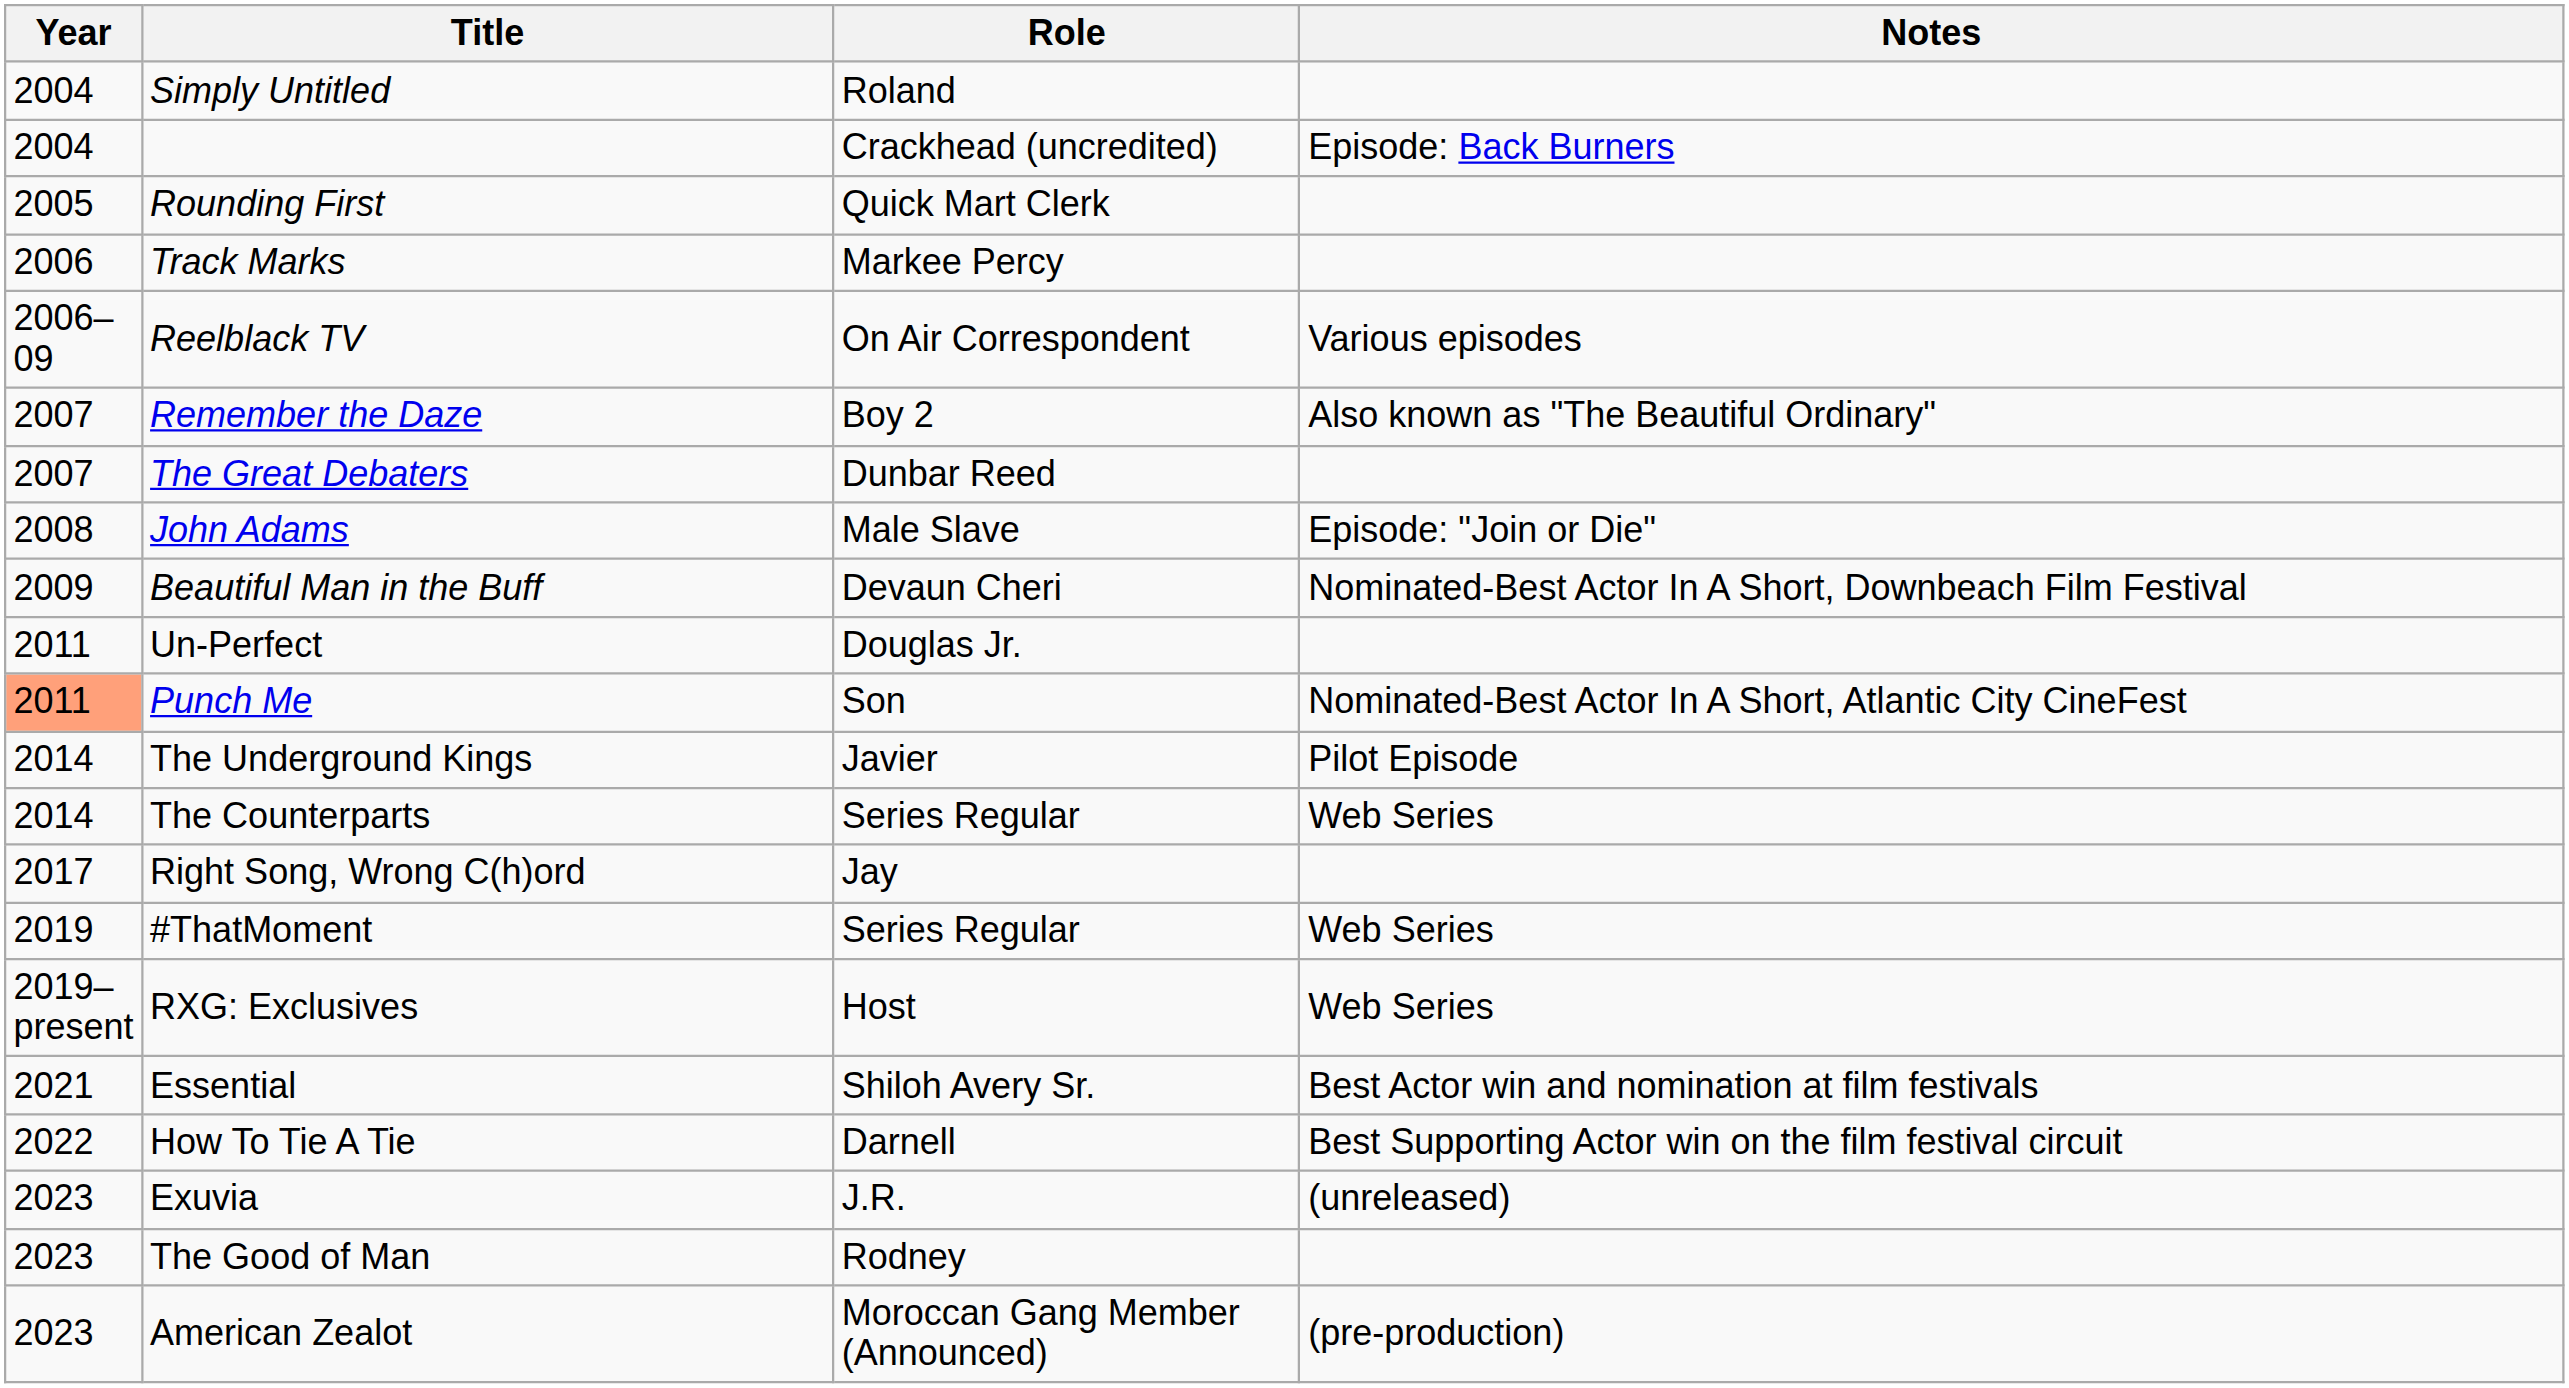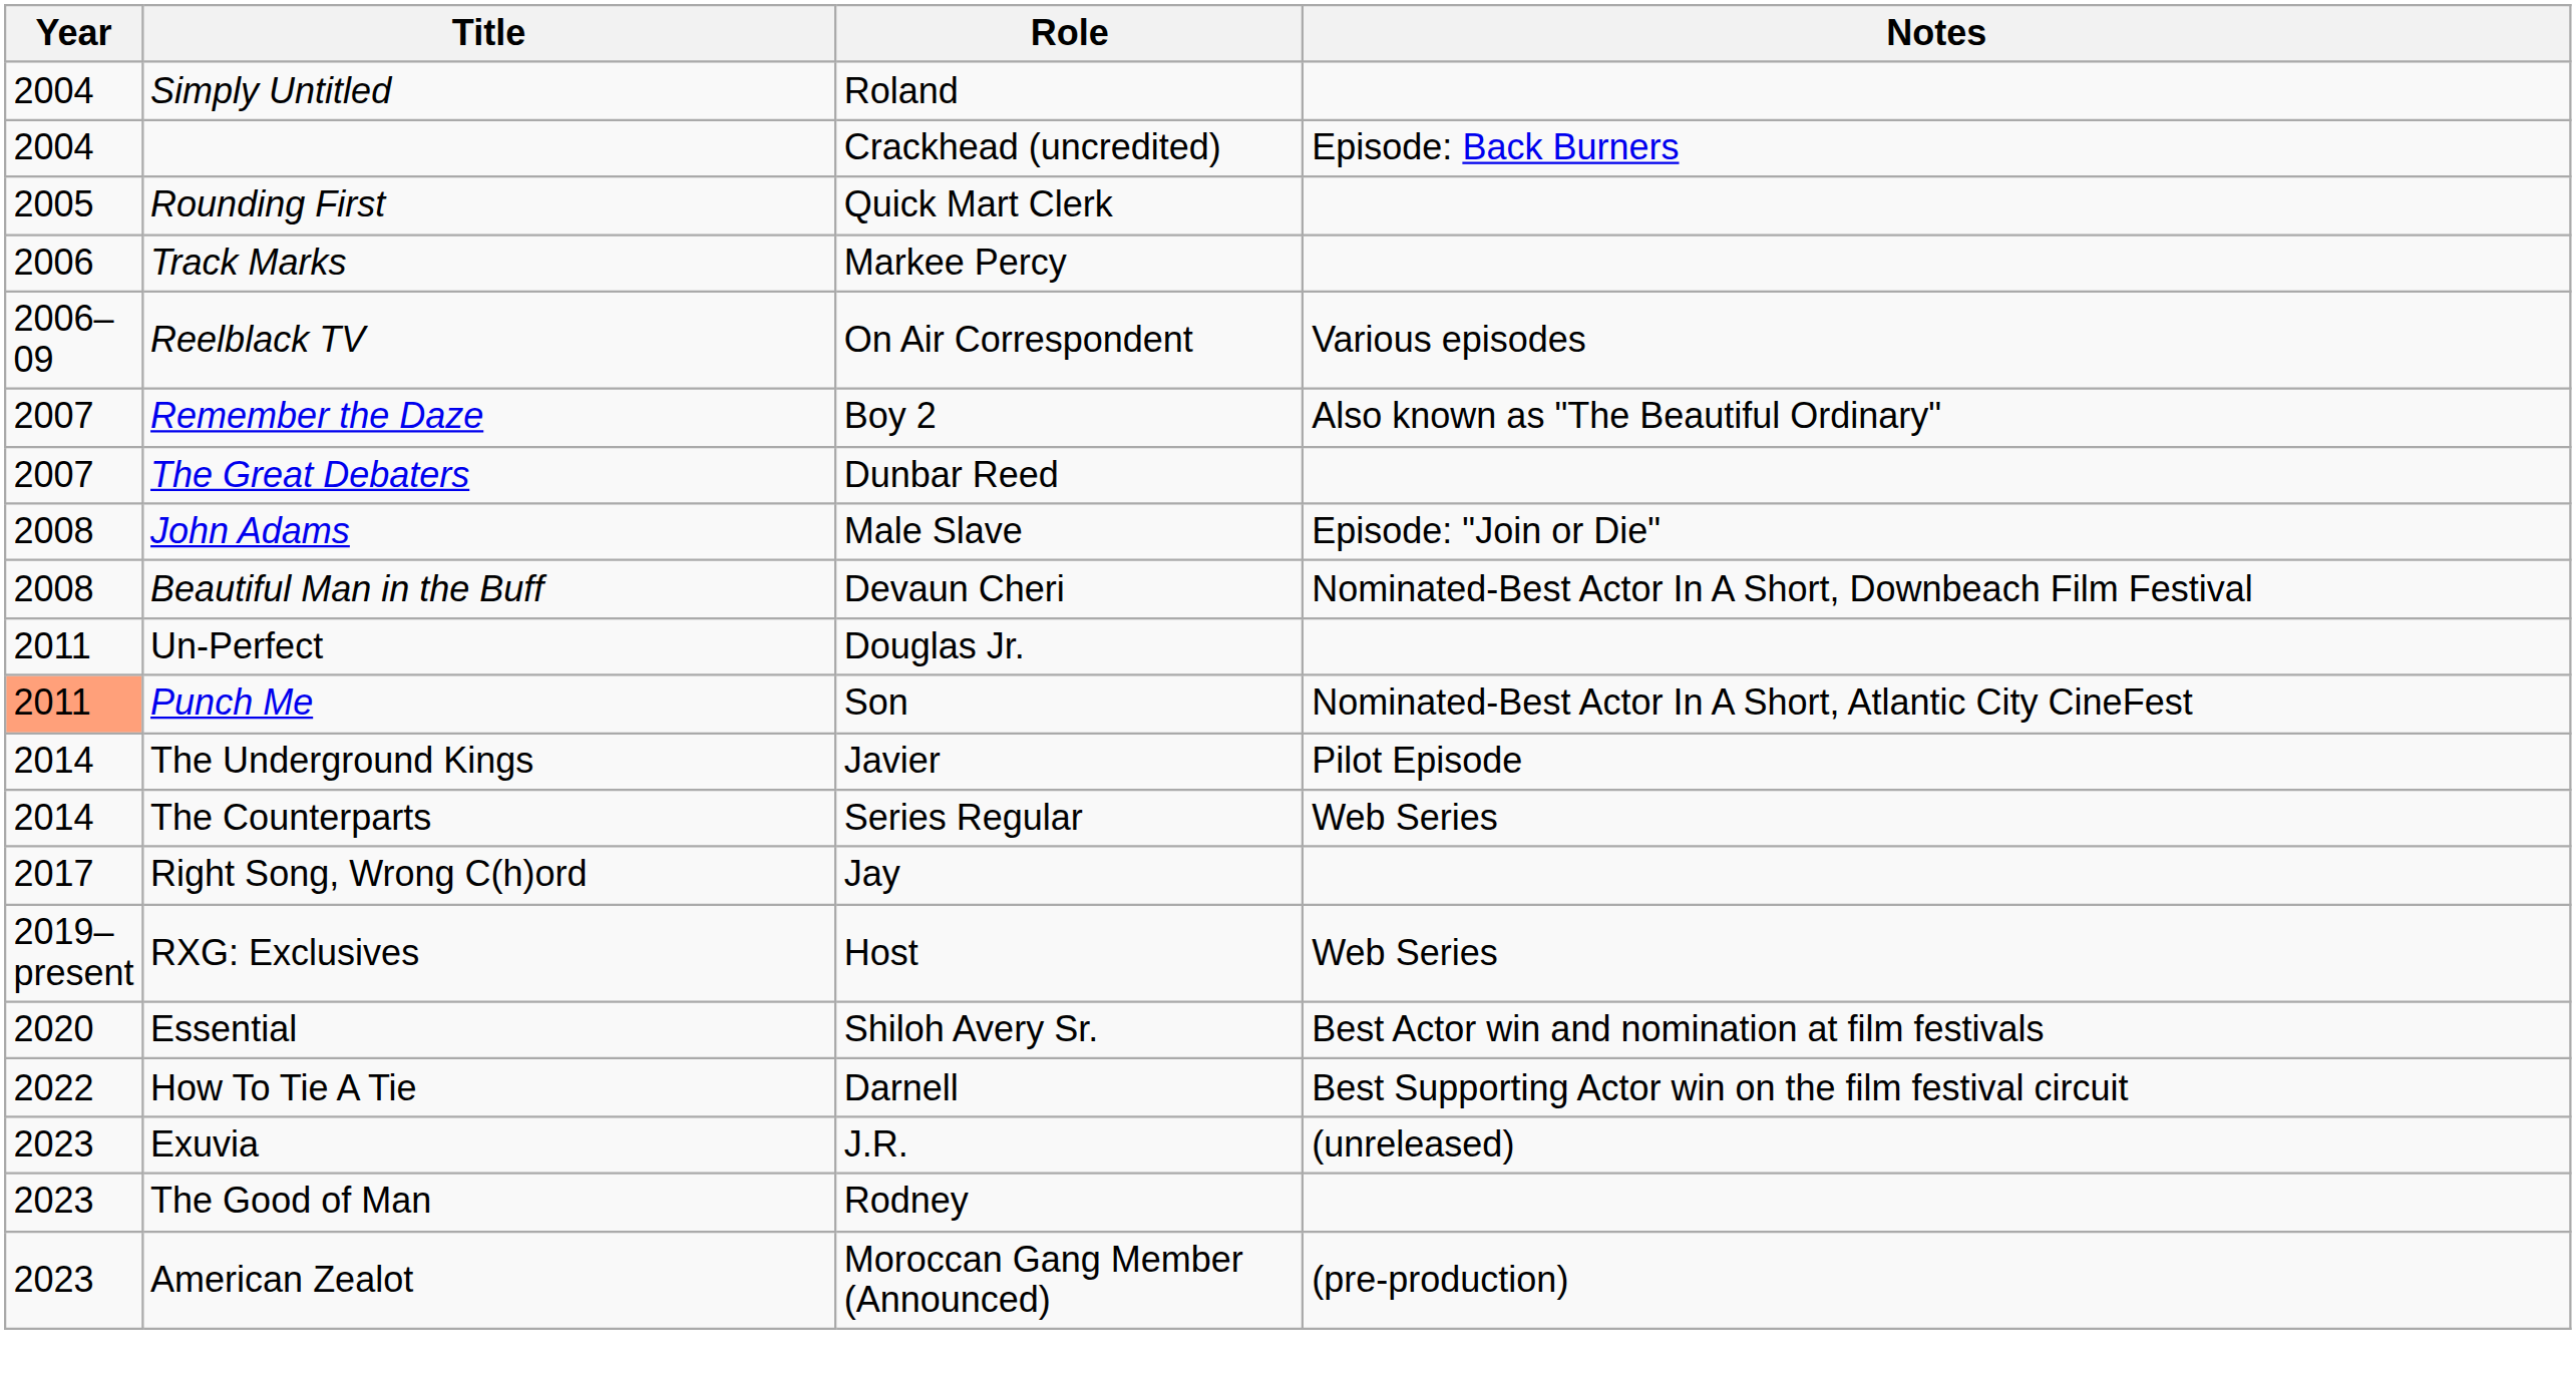 <table class="wikitable sortable" width="90%">
 <tr>
 <th style="width:50px">Year</th>
 <th style="width:300px">Title</th>
 <th style="width:200px">Role</th>
 <th class="unsortable">Notes</th>
 </tr>
 <tr>
 <td>2004</td>
 <td><em>Simply Untitled</em></td>
 <td>Roland</td>
 <td></td>
 </tr>
 <tr>
 <td>2004</td>
 <td><em></em></td>
 <td>Crackhead (uncredited)</td>
 <td>Episode: <a href='#'>Back Burners</a></td>
 </tr>
 <tr>
 <td>2005</td>
 <td><em>Rounding First</em></td>
 <td>Quick Mart Clerk</td>
 <td></td>
 </tr>
 <tr>
 <td>2006</td>
 <td><em>Track Marks</em></td>
 <td>Markee Percy</td>
 <td></td>
 </tr>
 <tr>
 <td>2006–09</td>
 <td><em>Reelblack TV</em></td>
 <td>On Air Correspondent</td>
 <td>Various episodes</td>
 </tr>
 <tr>
 <td>2007</td>
 <td><em><a href='#'>Remember the Daze</a></em></td>
 <td>Boy 2</td>
 <td>Also known as "The Beautiful Ordinary"</td>
 </tr>
 <tr>
 <td>2007</td>
 <td><em><a href='#'>The Great Debaters</a></em></td>
 <td>Dunbar Reed</td>
 <td></td>
 </tr>
 <tr>
 <td>2008</td>
 <td><em><a href='#'>John Adams</a></em></td>
 <td>Male Slave</td>
 <td>Episode: "Join or Die"</td>
 </tr>
 <tr>
-<td>2009</td>
+<td>2008</td>
 <td><em>Beautiful Man in the Buff</em></td>
 <td>Devaun Cheri</td>
 <td>Nominated-Best Actor In A Short, Downbeach Film Festival</td>
 </tr>
 <tr>
 <td>2011</td>
 <td>Un-Perfect</td>
 <td>Douglas Jr.</td>
 <td></td>
 </tr>
 <tr>
 <td style="background: lightsalmon;">2011</td>
 <td><em><a href='#'>Punch Me</a></em></td>
 <td>Son</td>
 <td>Nominated-Best Actor In A Short, Atlantic City CineFest</td>
 </tr>
 <tr>
 <td>2014</td>
 <td>The Underground Kings</td>
 <td>Javier</td>
 <td>Pilot Episode</td>
 </tr>
 <tr>
 <td>2014</td>
 <td>The Counterparts</td>
 <td>Series Regular</td>
 <td>Web Series</td>
 </tr>
 <tr>
 <td>2017</td>
 <td>Right Song, Wrong C(h)ord</td>
 <td>Jay</td>
 <td></td>
 </tr>
 <tr>
-<td>2019</td>
-<td>#ThatMoment</td>
-<td>Series Regular</td>
-<td>Web Series</td>
-</tr>
-<tr>
 <td>2019–present</td>
 <td>RXG: Exclusives</td>
 <td>Host</td>
 <td>Web Series</td>
 </tr>
 <tr>
-<td>2021</td>
+<td>2020</td>
 <td>Essential</td>
 <td>Shiloh Avery Sr.</td>
 <td>Best Actor win and nomination at film festivals</td>
 </tr>
 <tr>
 <td>2022</td>
 <td>How To Tie A Tie</td>
 <td>Darnell</td>
 <td>Best Supporting Actor win on the film festival circuit</td>
 </tr>
 <tr>
 <td>2023</td>
 <td>Exuvia</td>
 <td>J.R.</td>
 <td>(unreleased)</td>
 </tr>
 <tr>
 <td>2023</td>
 <td>The Good of Man</td>
 <td>Rodney</td>
 <td></td>
 </tr>
 <tr>
 <td>2023</td>
 <td>American Zealot</td>
 <td>Moroccan Gang Member (Announced)</td>
 <td>(pre-production)</td>
 </tr>
 </table>
